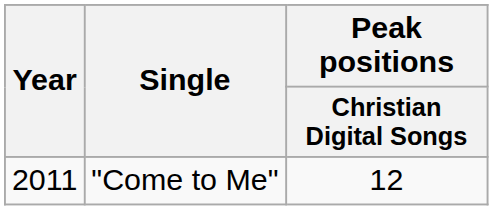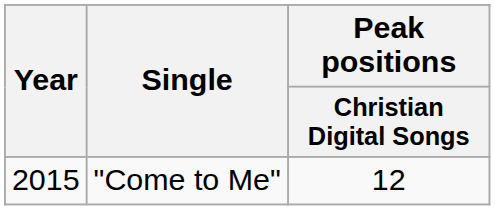 <table class="wikitable" style="text-align:center;">
 <tr>
 <th rowspan="2">Year</th>
 <th rowspan="2">Single</th>
 <th colspan="1">Peak<br>positions</th>
 </tr>
 <tr style="font-size:smaller;">
 <th width="100">Christian Digital Songs<br></th>
 </tr>
 <tr>
-<td>2011</td>
+<td>2015</td>
 <td align="left">"Come to Me"</td>
 <td>12</td>
 </tr>
 </table>
